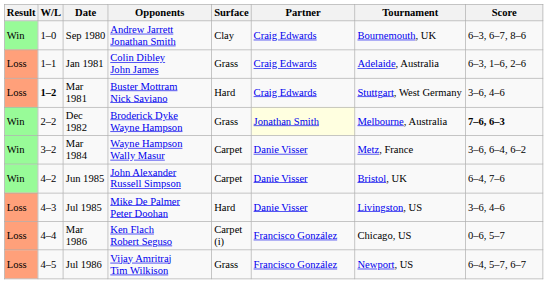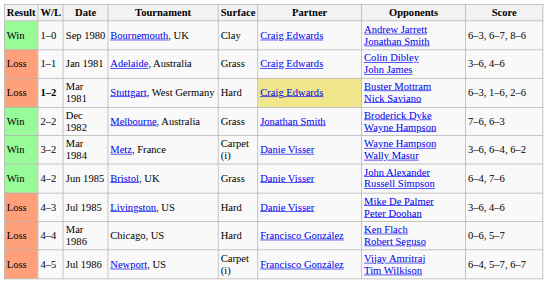 <table class="sortable wikitable">
 <tr>
 <th style="width:40px">Result</th>
 <th style="width:30px" class="unsortable">W/L</th>
 <th style="width:60px">Date</th>
-<th style="width:150px">Opponents</th>
+<th style="width:160px">Tournament</th>
 <th style="width:50px">Surface</th>
 <th style="width:150px">Partner</th>
-<th style="width:160px">Tournament</th>
+<th style="width:150px">Opponents</th>
 <th style="width:110px" class="unsortable">Score</th>
 </tr>
 <tr>
 <td style="background:#98fb98;">Win</td>
 <td>1–0</td>
 <td>Sep 1980</td>
-<td> <a href='#'>Andrew Jarrett</a><br> <a href='#'>Jonathan Smith</a></td>
+<td><a href='#'>Bournemouth</a>, UK</td>
 <td>Clay</td>
 <td> <a href='#'>Craig Edwards</a></td>
-<td><a href='#'>Bournemouth</a>, UK</td>
+<td> <a href='#'>Andrew Jarrett</a><br> <a href='#'>Jonathan Smith</a></td>
 <td>6–3, 6–7, 8–6</td>
 </tr>
 <tr>
 <td style="background:#ffa07a;">Loss</td>
 <td>1–1</td>
 <td>Jan 1981</td>
-<td> <a href='#'>Colin Dibley</a><br> <a href='#'>John James</a></td>
+<td><a href='#'>Adelaide</a>, Australia</td>
 <td>Grass</td>
 <td> <a href='#'>Craig Edwards</a></td>
-<td><a href='#'>Adelaide</a>, Australia</td>
-<td>6–3, 1–6, 2–6</td>
+<td> <a href='#'>Colin Dibley</a><br> <a href='#'>John James</a></td>
+<td>3–6, 4–6</td>
 </tr>
 <tr>
 <td style="background:#ffa07a;">Loss</td>
 <td><strong>1–2</strong></td>
 <td>Mar 1981</td>
+<td><a href='#'>Stuttgart</a>, West Germany</td>
+<td>Hard</td>
+<td style="background: khaki;"> <a href='#'>Craig Edwards</a></td>
 <td> <a href='#'>Buster Mottram</a><br> <a href='#'>Nick Saviano</a></td>
-<td>Hard</td>
-<td> <a href='#'>Craig Edwards</a></td>
-<td><a href='#'>Stuttgart</a>, West Germany</td>
-<td>3–6, 4–6</td>
+<td>6–3, 1–6, 2–6</td>
 </tr>
 <tr>
 <td style="background:#98fb98;">Win</td>
 <td>2–2</td>
 <td>Dec 1982</td>
+<td><a href='#'>Melbourne</a>, Australia</td>
+<td>Grass</td>
+<td> <a href='#'>Jonathan Smith</a></td>
 <td> <a href='#'>Broderick Dyke</a> <br>  <a href='#'>Wayne Hampson</a></td>
-<td>Grass</td>
-<td style="background: lightyellow;"> <a href='#'>Jonathan Smith</a></td>
-<td><a href='#'>Melbourne</a>, Australia</td>
-<td><strong>7–6, 6–3</strong></td>
+<td>7–6, 6–3</td>
 </tr>
 <tr>
 <td style="background:#98fb98;">Win</td>
 <td>3–2</td>
 <td>Mar 1984</td>
+<td><a href='#'>Metz</a>, France</td>
+<td>Carpet (i)</td>
+<td> <a href='#'>Danie Visser</a></td>
 <td> <a href='#'>Wayne Hampson</a> <br>  <a href='#'>Wally Masur</a></td>
-<td>Carpet</td>
-<td> <a href='#'>Danie Visser</a></td>
-<td><a href='#'>Metz</a>, France</td>
 <td>3–6, 6–4, 6–2</td>
 </tr>
 <tr>
 <td style="background:#98fb98;">Win</td>
 <td>4–2</td>
 <td>Jun 1985</td>
+<td><a href='#'>Bristol</a>, UK</td>
+<td>Grass</td>
+<td> <a href='#'>Danie Visser</a></td>
 <td> <a href='#'>John Alexander</a> <br>  <a href='#'>Russell Simpson</a></td>
-<td>Carpet</td>
-<td> <a href='#'>Danie Visser</a></td>
-<td><a href='#'>Bristol</a>, UK</td>
 <td>6–4, 7–6</td>
 </tr>
 <tr>
 <td style="background:#ffa07a;">Loss</td>
 <td>4–3</td>
 <td>Jul 1985</td>
-<td> <a href='#'>Mike De Palmer</a> <br>  <a href='#'>Peter Doohan</a></td>
+<td><a href='#'>Livingston</a>, US</td>
 <td>Hard</td>
 <td> <a href='#'>Danie Visser</a></td>
-<td><a href='#'>Livingston</a>, US</td>
+<td> <a href='#'>Mike De Palmer</a> <br>  <a href='#'>Peter Doohan</a></td>
 <td>3–6, 4–6</td>
 </tr>
 <tr>
 <td style="background:#ffa07a;">Loss</td>
 <td>4–4</td>
 <td>Mar 1986</td>
+<td>Chicago, US</td>
+<td>Hard</td>
+<td> <a href='#'>Francisco González</a></td>
 <td> <a href='#'>Ken Flach</a> <br>  <a href='#'>Robert Seguso</a></td>
-<td>Carpet (i)</td>
-<td> <a href='#'>Francisco González</a></td>
-<td>Chicago, US</td>
 <td>0–6, 5–7</td>
 </tr>
 <tr>
 <td style="background:#ffa07a;">Loss</td>
 <td>4–5</td>
 <td>Jul 1986</td>
+<td><a href='#'>Newport</a>, US</td>
+<td>Carpet (i)</td>
+<td> <a href='#'>Francisco González</a></td>
 <td> <a href='#'>Vijay Amritraj</a> <br>  <a href='#'>Tim Wilkison</a></td>
-<td>Grass</td>
-<td> <a href='#'>Francisco González</a></td>
-<td><a href='#'>Newport</a>, US</td>
 <td>6–4, 5–7, 6–7</td>
 </tr>
 </table>
